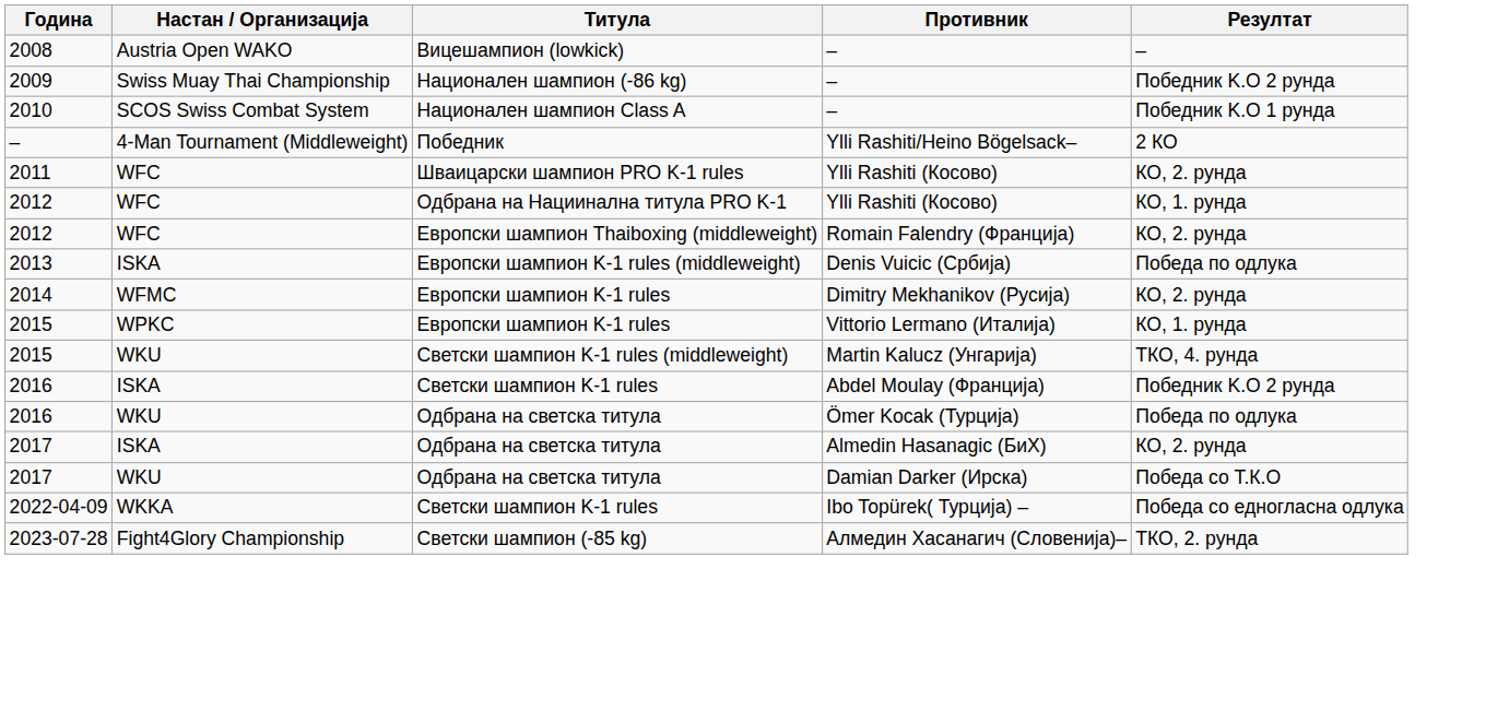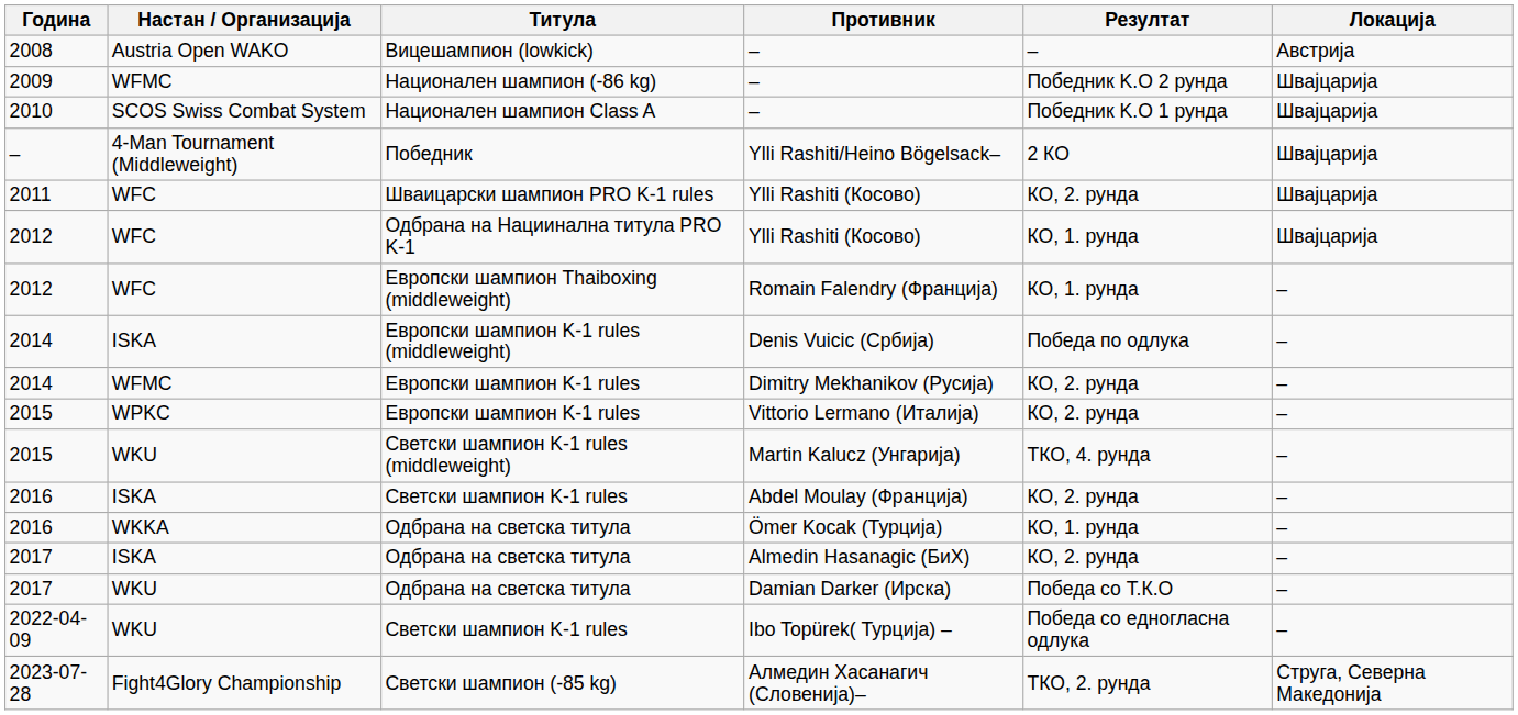 <table class="wikitable sortable">
 <tr>
 <th>Година</th>
 <th>Настан / Организација</th>
 <th>Титула</th>
 <th>Противник</th>
 <th>Резултат</th>
+<th>Локација</th>
 </tr>
 <tr>
 <td>2008</td>
 <td>Austria Open WAKO</td>
 <td>Вицешампион (lowkick)</td>
 <td>–</td>
 <td>–</td>
+<td>Австрија</td>
 </tr>
 <tr>
 <td>2009</td>
-<td>Swiss Muay Thai Championship</td>
+<td>WFMC</td>
 <td>Национален шампион (-86 kg)</td>
 <td>–</td>
 <td>Победник K.O 2 рунда</td>
+<td>Швајцарија</td>
 </tr>
 <tr>
 <td>2010</td>
 <td>SCOS Swiss Combat System</td>
 <td>Национален шампион Class A</td>
 <td>–</td>
 <td>Победник K.O 1 рунда</td>
+<td>Швајцарија</td>
 </tr>
 <tr>
 <td>–</td>
 <td>4-Man Tournament (Middleweight)</td>
 <td>Победник</td>
 <td>Ylli Rashiti/Heino Bögelsack–</td>
 <td>2 КО</td>
+<td>Швајцарија</td>
 </tr>
 <tr>
 <td>2011</td>
 <td>WFC</td>
 <td>Шваицарски  шампион PRO K-1 rules</td>
 <td>Ylli Rashiti (Косово)</td>
 <td>КО, 2. рунда</td>
+<td>Швајцарија</td>
 </tr>
 <tr>
 <td>2012</td>
 <td>WFC</td>
 <td>Одбрана на Нациинална  титула PRO K-1</td>
 <td>Ylli Rashiti (Косово)</td>
 <td>КО, 1. рунда</td>
+<td>Швајцарија</td>
 </tr>
 <tr>
 <td>2012</td>
 <td>WFC</td>
 <td>Европски шампион Thaiboxing (middleweight)</td>
 <td>Romain Falendry (Франција)</td>
-<td>КО, 2. рунда</td>
+<td>КО, 1. рунда</td>
+<td>–</td>
 </tr>
 <tr>
-<td>2013</td>
+<td>2014</td>
 <td>ISKA</td>
 <td>Европски шампион K-1 rules (middleweight)</td>
 <td>Denis Vuicic (Србија)</td>
 <td>Победа по одлука</td>
+<td>–</td>
 </tr>
 <tr>
 <td>2014</td>
 <td>WFMC</td>
 <td>Европски шампион K-1 rules</td>
 <td>Dimitry Mekhanikov (Русија)</td>
 <td>КО, 2. рунда</td>
+<td>–</td>
 </tr>
 <tr>
 <td>2015</td>
 <td>WPKC</td>
 <td>Европски шампион K-1 rules</td>
 <td>Vittorio Lermano (Италија)</td>
-<td>КО, 1. рунда</td>
+<td>КО, 2. рунда</td>
+<td>–</td>
 </tr>
 <tr>
 <td>2015</td>
 <td>WKU</td>
 <td>Светски шампион K-1 rules (middleweight)</td>
 <td>Martin Kalucz (Унгарија)</td>
 <td>ТКО, 4. рунда</td>
+<td>–</td>
 </tr>
 <tr>
 <td>2016</td>
 <td>ISKA</td>
 <td>Светски шампион K-1 rules</td>
 <td>Abdel Moulay (Франција)</td>
-<td>Победник K.O 2 рунда</td>
+<td>КО, 2. рунда</td>
+<td>–</td>
 </tr>
 <tr>
 <td>2016</td>
-<td>WKU</td>
+<td>WKKA</td>
 <td>Одбрана на светска титула</td>
 <td>Ömer Kocak (Турција)</td>
-<td>Победа по одлука</td>
+<td>КО, 1. рунда</td>
+<td>–</td>
 </tr>
 <tr>
 <td>2017</td>
 <td>ISKA</td>
 <td>Одбрана на светска титула</td>
 <td>Almedin Hasanagic (БиХ)</td>
 <td>КО, 2. рунда</td>
+<td>–</td>
 </tr>
 <tr>
 <td>2017</td>
 <td>WKU</td>
 <td>Одбрана на светска титула</td>
 <td>Damian Darker (Ирска)</td>
 <td>Победа со Т.К.О</td>
+<td>–</td>
 </tr>
 <tr>
 <td>2022-04-09</td>
-<td>WKKA</td>
+<td>WKU</td>
 <td>Светски шампион K-1 rules</td>
 <td>Ibo Topürek( Турција) –</td>
 <td>Победа со едногласна одлука</td>
+<td>–</td>
 </tr>
 <tr>
 <td>2023-07-28</td>
 <td>Fight4Glory Championship</td>
 <td>Светски шампион (-85 kg)</td>
 <td>Алмедин Хасанагич (Словенија)–</td>
 <td>ТКО, 2. рунда</td>
+<td>Струга, Северна Македонија</td>
 </tr>
 </table>
